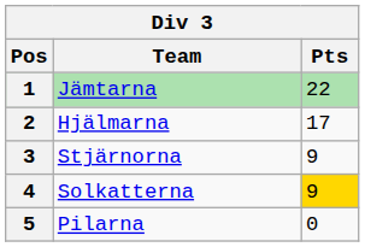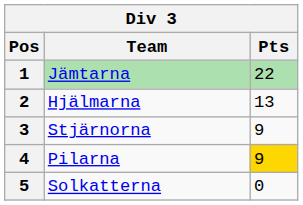 <table class="wikitable">
 <tr>
 <th colspan="3">Div 3</th>
 </tr>
 <tr>
 <th width=20>Pos</th>
 <th width=150>Team</th>
 <th width=30>Pts</th>
 </tr>
 <tr style="background:#ACE1AF;">
 <th>1</th>
 <td><a href='#'>Jämtarna</a></td>
 <td>22</td>
 </tr>
 <tr>
 <th>2</th>
 <td><a href='#'>Hjälmarna</a></td>
-<td>17</td>
+<td>13</td>
 </tr>
 <tr>
 <th>3</th>
 <td><a href='#'>Stjärnorna</a></td>
 <td>9</td>
 </tr>
 <tr>
 <th>4</th>
-<td><a href='#'>Solkatterna</a></td>
+<td><a href='#'>Pilarna</a></td>
 <td style="background: gold;">9</td>
 </tr>
 <tr>
 <th>5</th>
-<td><a href='#'>Pilarna</a></td>
+<td><a href='#'>Solkatterna</a></td>
 <td>0</td>
 </tr>
 </table>
